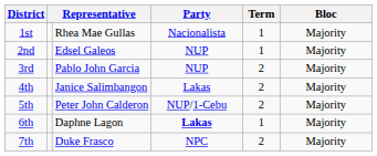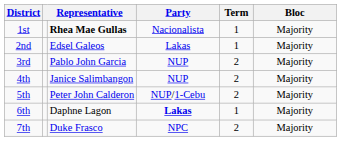 <table class="wikitable sortable">
 <tr>
 <th width=40px><a href='#'>District</a></th>
 <th colspan= 2><a href='#'>Representative</a></th>
 <th width=120px><a href='#'>Party</a></th>
 <th width=45px>Term</th>
 <th width=120px>Bloc</th>
 </tr>
 <tr>
 <td align=center><a href='#'>1st</a></td>
 <td></td>
-<td>Rhea Mae Gullas</td>
+<td><strong>Rhea Mae Gullas</strong></td>
 <td align="center"><a href='#'>Nacionalista</a></td>
 <td align="center">1</td>
 <td align="center">Majority</td>
 </tr>
 <tr>
 <td align=center><a href='#'>2nd</a></td>
 <td></td>
 <td><a href='#'>Edsel Galeos</a></td>
-<td align="center"><a href='#'>NUP</a></td>
+<td align="center"><a href='#'>Lakas</a></td>
 <td align="center">1</td>
 <td align="center">Majority</td>
 </tr>
 <tr>
 <td align=center><a href='#'>3rd</a></td>
 <td></td>
 <td><a href='#'>Pablo John Garcia</a></td>
 <td align="center"><a href='#'>NUP</a></td>
 <td align="center">2</td>
 <td align="center">Majority</td>
 </tr>
 <tr>
 <td align=center><a href='#'>4th</a></td>
 <td></td>
 <td><a href='#'>Janice Salimbangon</a></td>
-<td align="center"><a href='#'>Lakas</a></td>
+<td align="center"><a href='#'>NUP</a></td>
 <td align="center">2</td>
 <td align="center">Majority</td>
 </tr>
 <tr>
 <td align=center><a href='#'>5th</a></td>
 <td></td>
 <td><a href='#'>Peter John Calderon</a></td>
 <td align="center"><a href='#'>NUP</a>/<a href='#'>1-Cebu</a></td>
 <td align="center">2</td>
 <td align="center">Majority</td>
 </tr>
 <tr>
 <td align=center><a href='#'>6th</a></td>
 <td></td>
 <td>Daphne Lagon</td>
 <td align="center"><strong><a href='#'>Lakas</a></strong></td>
 <td align="center">1</td>
 <td align="center">Majority</td>
 </tr>
 <tr>
 <td align=center><a href='#'>7th</a></td>
 <td></td>
 <td><a href='#'>Duke Frasco</a></td>
 <td align="center"><a href='#'>NPC</a></td>
 <td align="center">2</td>
 <td align="center">Majority</td>
 </tr>
 </table>
